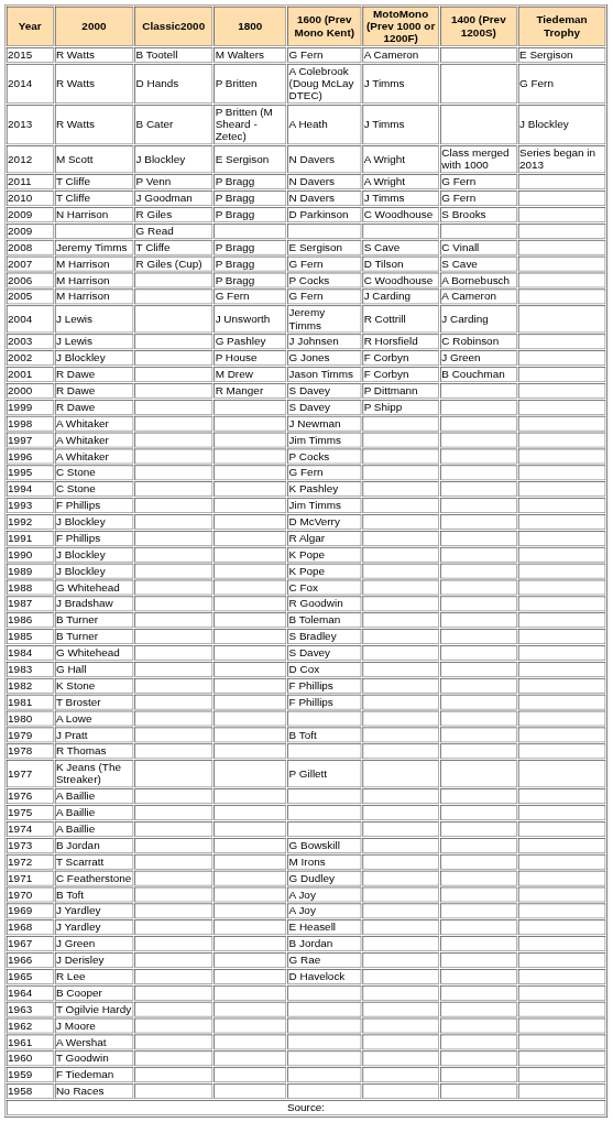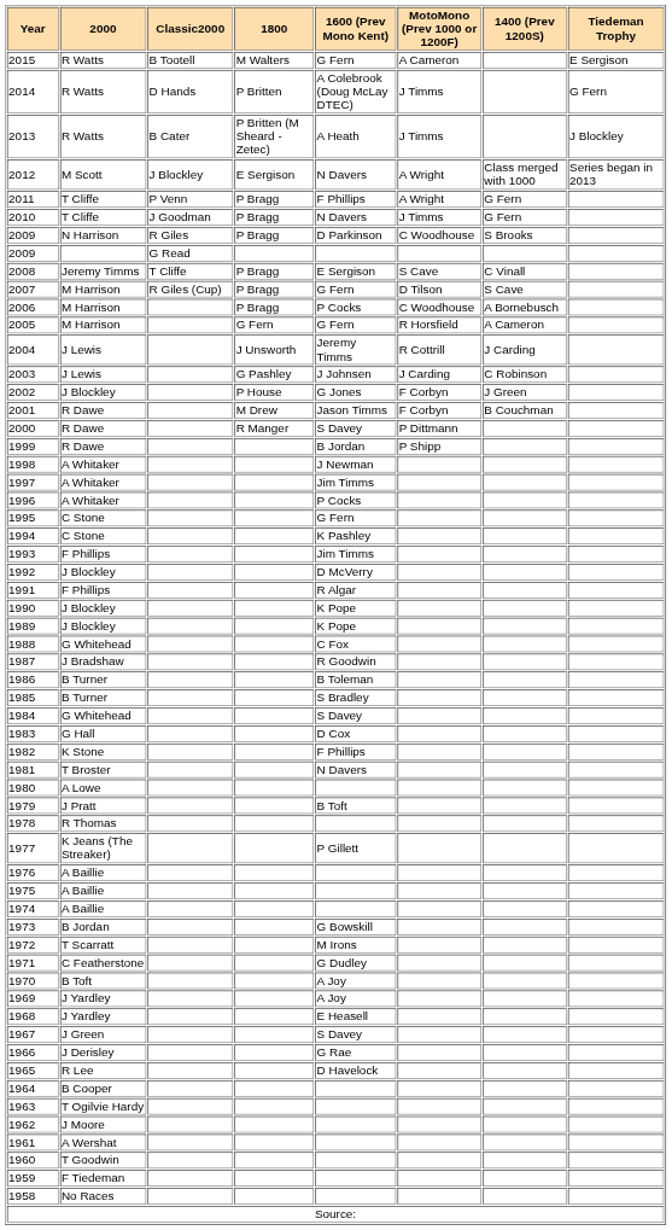 <table style="margin: 1em auto 1em auto" border="1">
 <tr>
 <td border="1" align="center" style="background:#ffdead;" width="80"><strong>Year</strong></td>
 <td border="1" align="center" style="background:#ffdead;" width="120"><strong>2000</strong></td>
 <td border="1" align="center" style="background:#ffdead;" width="120"><strong>Classic2000</strong></td>
 <td border="1" align="center" style="background:#ffdead;" width="120"><strong>1800</strong></td>
 <td border="1" align="center" style="background:#ffdead;" width="120"><strong>1600 (Prev Mono Kent)</strong></td>
 <td border="1" align="center" style="background:#ffdead;" width="120"><strong>MotoMono (Prev 1000 or 1200F)</strong></td>
 <td border="1" align="center" style="background:#ffdead;" width="120"><strong>1400 (Prev 1200S)</strong></td>
 <td border="1" align="center" style="background:#ffdead;" width="150"><strong>Tiedeman Trophy</strong></td>
 </tr>
 <tr>
 <td>2015</td>
 <td>R Watts</td>
 <td>B Tootell</td>
 <td>M Walters</td>
 <td>G Fern</td>
 <td>A Cameron</td>
 <td></td>
 <td>E Sergison</td>
 </tr>
 <tr>
 <td>2014</td>
 <td>R Watts</td>
 <td>D Hands</td>
 <td>P Britten</td>
 <td>A Colebrook (Doug McLay DTEC)</td>
 <td>J Timms</td>
 <td></td>
 <td>G Fern</td>
 </tr>
 <tr>
 <td>2013</td>
 <td>R Watts</td>
 <td>B Cater</td>
 <td>P Britten (M Sheard - Zetec)</td>
 <td>A Heath</td>
 <td>J Timms</td>
 <td></td>
 <td>J Blockley</td>
 </tr>
 <tr>
 <td>2012</td>
 <td>M Scott</td>
 <td>J Blockley</td>
 <td>E Sergison</td>
 <td>N Davers</td>
 <td>A Wright</td>
 <td>Class merged with 1000</td>
 <td>Series began in 2013</td>
 </tr>
 <tr>
 <td>2011</td>
 <td>T Cliffe</td>
 <td>P Venn</td>
 <td>P Bragg</td>
-<td>N Davers</td>
+<td>F Phillips</td>
 <td>A Wright</td>
 <td>G Fern</td>
 <td></td>
 </tr>
 <tr>
 <td>2010</td>
 <td>T Cliffe</td>
 <td>J Goodman</td>
 <td>P Bragg</td>
 <td>N Davers</td>
 <td>J Timms</td>
 <td>G Fern</td>
 <td></td>
 </tr>
 <tr>
 <td>2009</td>
 <td>N Harrison</td>
 <td>R Giles</td>
 <td>P Bragg</td>
 <td>D Parkinson</td>
 <td>C Woodhouse</td>
 <td>S Brooks</td>
 <td></td>
 </tr>
 <tr>
 <td>2009</td>
 <td></td>
 <td>G Read</td>
 <td></td>
 <td></td>
 <td></td>
 <td></td>
 <td></td>
 </tr>
 <tr>
 <td>2008</td>
 <td>Jeremy Timms</td>
 <td>T Cliffe</td>
 <td>P Bragg</td>
 <td>E Sergison</td>
 <td>S Cave</td>
 <td>C Vinall</td>
 <td></td>
 </tr>
 <tr>
 <td>2007</td>
 <td>M Harrison</td>
 <td>R Giles (Cup)</td>
 <td>P Bragg</td>
 <td>G Fern</td>
 <td>D Tilson</td>
 <td>S Cave</td>
 <td></td>
 </tr>
 <tr>
 <td>2006</td>
 <td>M Harrison</td>
 <td></td>
 <td>P Bragg</td>
 <td>P Cocks</td>
 <td>C Woodhouse</td>
 <td>A Bornebusch</td>
 <td></td>
 </tr>
 <tr>
 <td>2005</td>
 <td>M Harrison</td>
 <td></td>
 <td>G Fern</td>
 <td>G Fern</td>
-<td>J Carding</td>
+<td>R Horsfield</td>
 <td>A Cameron</td>
 <td></td>
 </tr>
 <tr>
 <td>2004</td>
 <td>J Lewis</td>
 <td></td>
 <td>J Unsworth</td>
 <td>Jeremy Timms</td>
 <td>R Cottrill</td>
 <td>J Carding</td>
 <td></td>
 </tr>
 <tr>
 <td>2003</td>
 <td>J Lewis</td>
 <td></td>
 <td>G Pashley</td>
 <td>J Johnsen</td>
-<td>R Horsfield</td>
+<td>J Carding</td>
 <td>C Robinson</td>
 <td></td>
 </tr>
 <tr>
 <td>2002</td>
 <td>J Blockley</td>
 <td></td>
 <td>P House</td>
 <td>G Jones</td>
 <td>F Corbyn</td>
 <td>J Green</td>
 <td></td>
 </tr>
 <tr>
 <td>2001</td>
 <td>R Dawe</td>
 <td></td>
 <td>M Drew</td>
 <td>Jason Timms</td>
 <td>F Corbyn</td>
 <td>B Couchman</td>
 <td></td>
 </tr>
 <tr>
 <td>2000</td>
 <td>R Dawe</td>
 <td></td>
 <td>R Manger</td>
 <td>S Davey</td>
 <td>P Dittmann</td>
 <td></td>
 <td></td>
 </tr>
 <tr>
 <td>1999</td>
 <td>R Dawe</td>
 <td></td>
 <td></td>
-<td>S Davey</td>
+<td>B Jordan</td>
 <td>P Shipp</td>
 <td></td>
 <td></td>
 </tr>
 <tr>
 <td>1998</td>
 <td>A Whitaker</td>
 <td></td>
 <td></td>
 <td>J Newman</td>
 <td></td>
 <td></td>
 <td></td>
 </tr>
 <tr>
 <td>1997</td>
 <td>A Whitaker</td>
 <td></td>
 <td></td>
 <td>Jim Timms</td>
 <td></td>
 <td></td>
 <td></td>
 </tr>
 <tr>
 <td>1996</td>
 <td>A Whitaker</td>
 <td></td>
 <td></td>
 <td>P Cocks</td>
 <td></td>
 <td></td>
 <td></td>
 </tr>
 <tr>
 <td>1995</td>
 <td>C Stone</td>
 <td></td>
 <td></td>
 <td>G Fern</td>
 <td></td>
 <td></td>
 <td></td>
 </tr>
 <tr>
 <td>1994</td>
 <td>C Stone</td>
 <td></td>
 <td></td>
 <td>K Pashley</td>
 <td></td>
 <td></td>
 <td></td>
 </tr>
 <tr>
 <td>1993</td>
 <td>F Phillips</td>
 <td></td>
 <td></td>
 <td>Jim Timms</td>
 <td></td>
 <td></td>
 <td></td>
 </tr>
 <tr>
 <td>1992</td>
 <td>J Blockley</td>
 <td></td>
 <td></td>
 <td>D McVerry</td>
 <td></td>
 <td></td>
 <td></td>
 </tr>
 <tr>
 <td>1991</td>
 <td>F Phillips</td>
 <td></td>
 <td></td>
 <td>R Algar</td>
 <td></td>
 <td></td>
 <td></td>
 </tr>
 <tr>
 <td>1990</td>
 <td>J Blockley</td>
 <td></td>
 <td></td>
 <td>K Pope</td>
 <td></td>
 <td></td>
 <td></td>
 </tr>
 <tr>
 <td>1989</td>
 <td>J Blockley</td>
 <td></td>
 <td></td>
 <td>K Pope</td>
 <td></td>
 <td></td>
 <td></td>
 </tr>
 <tr>
 <td>1988</td>
 <td>G Whitehead</td>
 <td></td>
 <td></td>
 <td>C Fox</td>
 <td></td>
 <td></td>
 <td></td>
 </tr>
 <tr>
 <td>1987</td>
 <td>J Bradshaw</td>
 <td></td>
 <td></td>
 <td>R Goodwin</td>
 <td></td>
 <td></td>
 <td></td>
 </tr>
 <tr>
 <td>1986</td>
 <td>B Turner</td>
 <td></td>
 <td></td>
 <td>B Toleman</td>
 <td></td>
 <td></td>
 <td></td>
 </tr>
 <tr>
 <td>1985</td>
 <td>B Turner</td>
 <td></td>
 <td></td>
 <td>S Bradley</td>
 <td></td>
 <td></td>
 <td></td>
 </tr>
 <tr>
 <td>1984</td>
 <td>G Whitehead</td>
 <td></td>
 <td></td>
 <td>S Davey</td>
 <td></td>
 <td></td>
 <td></td>
 </tr>
 <tr>
 <td>1983</td>
 <td>G Hall</td>
 <td></td>
 <td></td>
 <td>D Cox</td>
 <td></td>
 <td></td>
 <td></td>
 </tr>
 <tr>
 <td>1982</td>
 <td>K Stone</td>
 <td></td>
 <td></td>
 <td>F Phillips</td>
 <td></td>
 <td></td>
 <td></td>
 </tr>
 <tr>
 <td>1981</td>
 <td>T Broster</td>
 <td></td>
 <td></td>
-<td>F Phillips</td>
+<td>N Davers</td>
 <td></td>
 <td></td>
 <td></td>
 </tr>
 <tr>
 <td>1980</td>
 <td>A Lowe</td>
 <td></td>
 <td></td>
 <td></td>
 <td></td>
 <td></td>
 <td></td>
 </tr>
 <tr>
 <td>1979</td>
 <td>J Pratt</td>
 <td></td>
 <td></td>
 <td>B Toft</td>
 <td></td>
 <td></td>
 <td></td>
 </tr>
 <tr>
 <td>1978</td>
 <td>R Thomas</td>
 <td></td>
 <td></td>
 <td></td>
 <td></td>
 <td></td>
 <td></td>
 </tr>
 <tr>
 <td>1977</td>
 <td>K Jeans (The Streaker)</td>
 <td></td>
 <td></td>
 <td>P Gillett</td>
 <td></td>
 <td></td>
 <td></td>
 </tr>
 <tr>
 <td>1976</td>
 <td>A Baillie</td>
 <td></td>
 <td></td>
 <td></td>
 <td></td>
 <td></td>
 <td></td>
 </tr>
 <tr>
 <td>1975</td>
 <td>A Baillie</td>
 <td></td>
 <td></td>
 <td></td>
 <td></td>
 <td></td>
 <td></td>
 </tr>
 <tr>
 <td>1974</td>
 <td>A Baillie</td>
 <td></td>
 <td></td>
 <td></td>
 <td></td>
 <td></td>
 <td></td>
 </tr>
 <tr>
 <td>1973</td>
 <td>B Jordan</td>
 <td></td>
 <td></td>
 <td>G Bowskill</td>
 <td></td>
 <td></td>
 <td></td>
 </tr>
 <tr>
 <td>1972</td>
 <td>T Scarratt</td>
 <td></td>
 <td></td>
 <td>M Irons</td>
 <td></td>
 <td></td>
 <td></td>
 </tr>
 <tr>
 <td>1971</td>
 <td>C Featherstone</td>
 <td></td>
 <td></td>
 <td>G Dudley</td>
 <td></td>
 <td></td>
 <td></td>
 </tr>
 <tr>
 <td>1970</td>
 <td>B Toft</td>
 <td></td>
 <td></td>
 <td>A Joy</td>
 <td></td>
 <td></td>
 <td></td>
 </tr>
 <tr>
 <td>1969</td>
 <td>J Yardley</td>
 <td></td>
 <td></td>
 <td>A Joy</td>
 <td></td>
 <td></td>
 <td></td>
 </tr>
 <tr>
 <td>1968</td>
 <td>J Yardley</td>
 <td></td>
 <td></td>
 <td>E Heasell</td>
 <td></td>
 <td></td>
 <td></td>
 </tr>
 <tr>
 <td>1967</td>
 <td>J Green</td>
 <td></td>
 <td></td>
-<td>B Jordan</td>
+<td>S Davey</td>
 <td></td>
 <td></td>
 <td></td>
 </tr>
 <tr>
 <td>1966</td>
 <td>J Derisley</td>
 <td></td>
 <td></td>
 <td>G Rae</td>
 <td></td>
 <td></td>
 <td></td>
 </tr>
 <tr>
 <td>1965</td>
 <td>R Lee</td>
 <td></td>
 <td></td>
 <td>D Havelock</td>
 <td></td>
 <td></td>
 <td></td>
 </tr>
 <tr>
 <td>1964</td>
 <td>B Cooper</td>
 <td></td>
 <td></td>
 <td></td>
 <td></td>
 <td></td>
 <td></td>
 </tr>
 <tr>
 <td>1963</td>
 <td>T Ogilvie Hardy</td>
 <td></td>
 <td></td>
 <td></td>
 <td></td>
 <td></td>
 <td></td>
 </tr>
 <tr>
 <td>1962</td>
 <td>J Moore</td>
 <td></td>
 <td></td>
 <td></td>
 <td></td>
 <td></td>
 <td></td>
 </tr>
 <tr>
 <td>1961</td>
 <td>A Wershat</td>
 <td></td>
 <td></td>
 <td></td>
 <td></td>
 <td></td>
 <td></td>
 </tr>
 <tr>
 <td>1960</td>
 <td>T Goodwin</td>
 <td></td>
 <td></td>
 <td></td>
 <td></td>
 <td></td>
 <td></td>
 </tr>
 <tr>
 <td>1959</td>
 <td>F Tiedeman</td>
 <td></td>
 <td></td>
 <td></td>
 <td></td>
 <td></td>
 <td></td>
 </tr>
 <tr>
 <td>1958</td>
 <td>No Races</td>
 <td></td>
 <td></td>
 <td></td>
 <td></td>
 <td></td>
 <td></td>
 </tr>
 <tr style="text-align: center;">
 <td colspan="10">Source:</td>
 </tr>
 </table>
